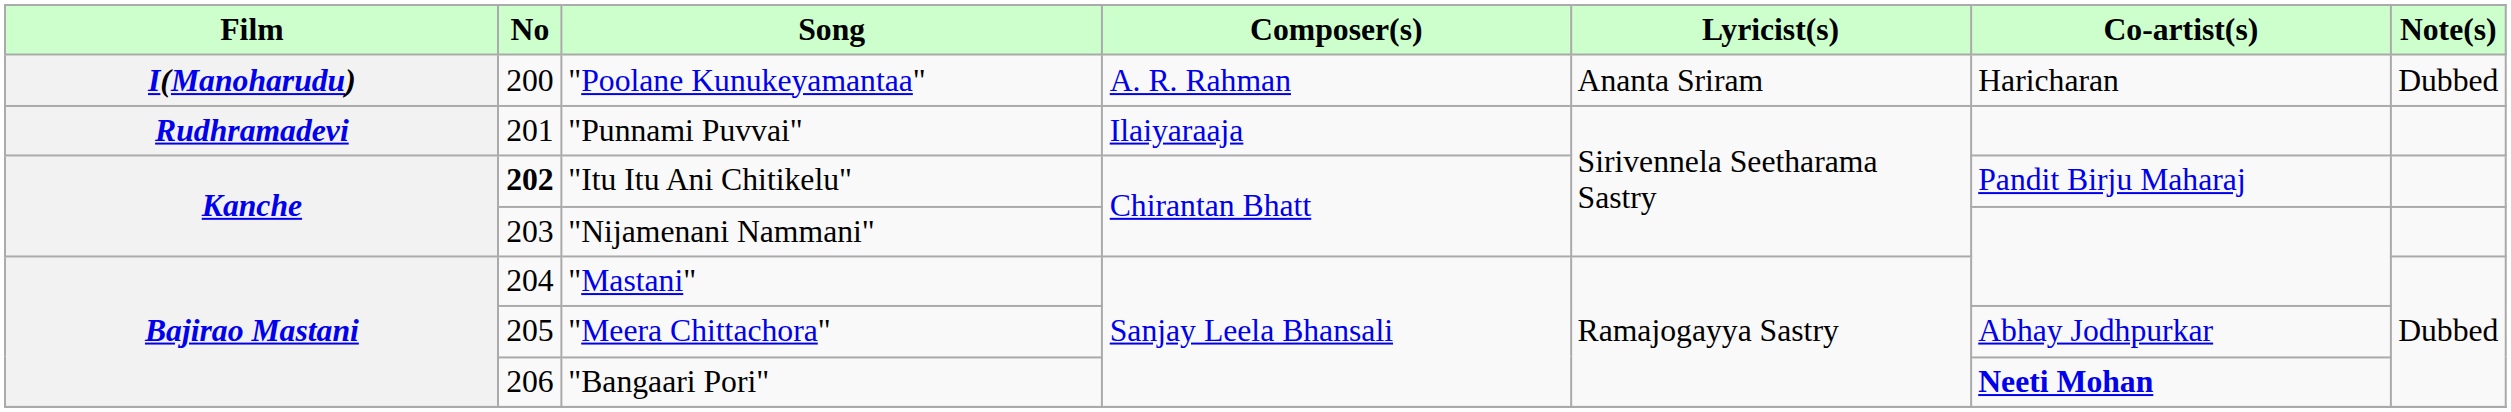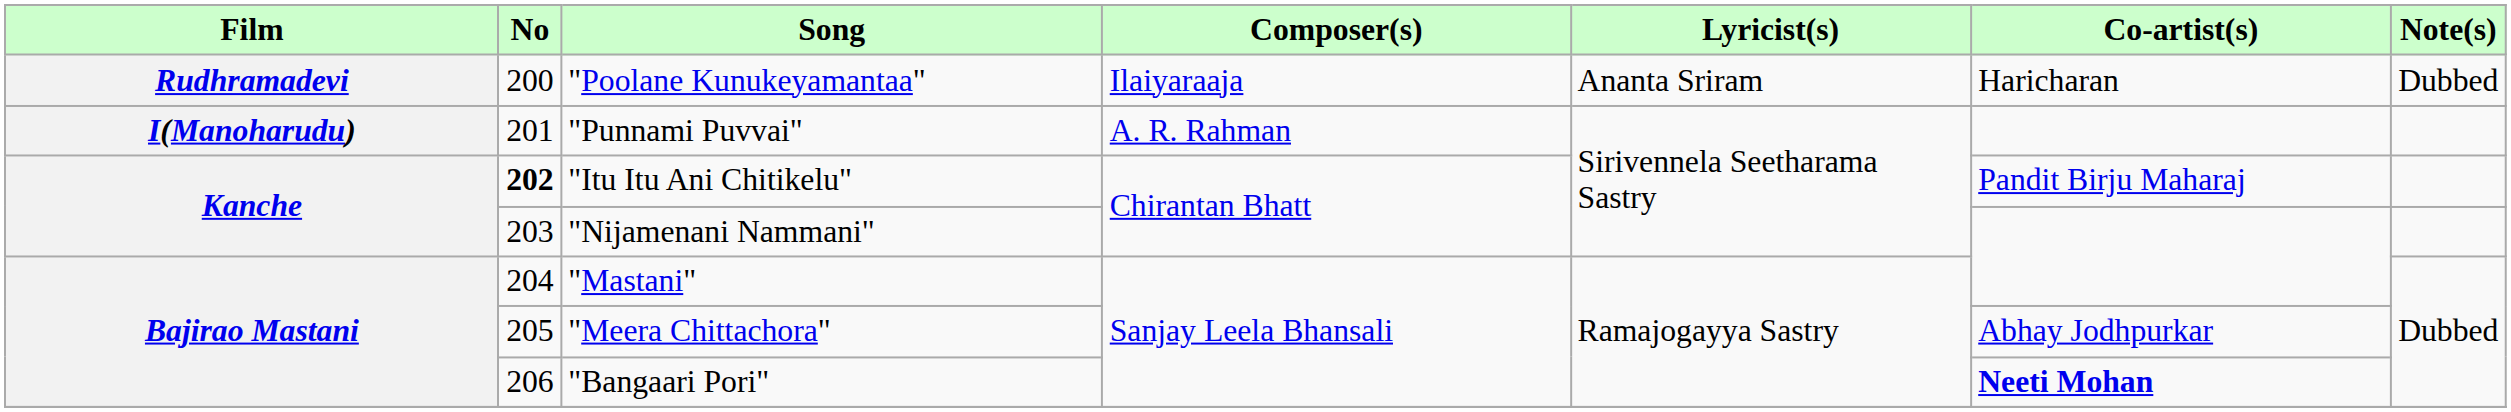 <table class="wikitable plainrowheaders" width="100%" "textcolor:#000;">
 <tr style="background:#cfc; text-align:center;">
 <td scope="col" width=21%><strong>Film</strong></td>
 <td><strong>No</strong></td>
 <td scope="col" width=23%><strong>Song</strong></td>
 <td scope="col" width=20%><strong>Composer(s)</strong></td>
 <td scope="col" width=17%><strong>Lyricist(s)</strong></td>
 <td scope="col" width=18%><strong>Co-artist(s)</strong></td>
 <td><strong>Note(s)</strong></td>
 </tr>
 <tr>
-<th><em><a href='#'>I</a>(<a href='#'>Manoharudu</a>)</em></th>
+<th><em><a href='#'>Rudhramadevi</a></em></th>
 <td>200</td>
 <td>"<a href='#'>Poolane Kunukeyamantaa</a>"</td>
-<td><a href='#'>A. R. Rahman</a></td>
+<td><a href='#'>Ilaiyaraaja</a></td>
 <td>Ananta Sriram</td>
 <td>Haricharan</td>
 <td>Dubbed</td>
 </tr>
 <tr>
-<th><em><a href='#'>Rudhramadevi</a></em></th>
+<th><em><a href='#'>I</a>(<a href='#'>Manoharudu</a>)</em></th>
 <td>201</td>
 <td>"Punnami Puvvai"</td>
-<td><a href='#'>Ilaiyaraaja</a></td>
+<td><a href='#'>A. R. Rahman</a></td>
 <td rowspan="3">Sirivennela Seetharama Sastry</td>
 <td></td>
 <td></td>
 </tr>
 <tr>
 <th rowspan="2"><em><a href='#'>Kanche</a></em></th>
 <td><strong>202</strong></td>
 <td>"Itu Itu Ani Chitikelu"</td>
 <td rowspan="2"><a href='#'>Chirantan Bhatt</a></td>
 <td><a href='#'>Pandit Birju Maharaj</a></td>
 <td></td>
 </tr>
 <tr>
 <td>203</td>
 <td>"Nijamenani Nammani"</td>
 <td rowspan="2"></td>
 <td></td>
 </tr>
 <tr>
 <th rowspan="3"><em><a href='#'>Bajirao Mastani</a></em></th>
 <td>204</td>
 <td>"<a href='#'>Mastani</a>"</td>
 <td rowspan="3"><a href='#'>Sanjay Leela Bhansali</a></td>
 <td rowspan="3">Ramajogayya Sastry</td>
 <td rowspan="3">Dubbed</td>
 </tr>
 <tr>
 <td>205</td>
 <td>"<a href='#'>Meera Chittachora</a>"</td>
 <td><a href='#'>Abhay Jodhpurkar</a></td>
 </tr>
 <tr>
 <td>206</td>
 <td>"Bangaari Pori"</td>
 <td><strong><a href='#'>Neeti Mohan</a></strong></td>
 </tr>
 <tr>
 </tr>
 </table>
